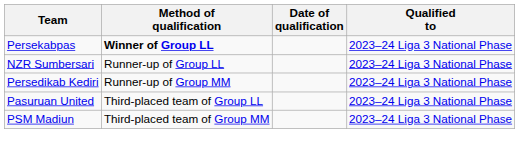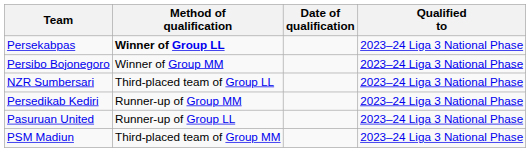 <table class="wikitable sortable" style="text-align: left;">
 <tr>
 <th>Team</th>
 <th>Method of <br> qualification</th>
 <th>Date of <br> qualification</th>
 <th>Qualified <br> to<br></th>
 </tr>
 <tr>
 <td><a href='#'>Persekabpas</a></td>
 <td {{Sort><strong>Winner of <a href='#'>Group LL</a></strong></td>
 <td></td>
 <td><a href='#'>2023–24 Liga 3 National Phase</a></td>
 </tr>
 <tr>
+<td><a href='#'>Persibo Bojonegoro</a></td>
+<td>Winner of <a href='#'>Group MM</a></td>
+<td></td>
+<td><a href='#'>2023–24 Liga 3 National Phase</a></td>
+</tr>
+<tr>
 <td><a href='#'>NZR Sumbersari</a></td>
-<td>Runner-up of <a href='#'>Group LL</a></td>
+<td>Third-placed team of <a href='#'>Group LL</a></td>
 <td></td>
 <td><a href='#'>2023–24 Liga 3 National Phase</a></td>
 </tr>
 <tr>
 <td><a href='#'>Persedikab Kediri</a></td>
 <td>Runner-up of <a href='#'>Group MM</a></td>
 <td></td>
 <td><a href='#'>2023–24 Liga 3 National Phase</a></td>
 </tr>
 <tr>
 <td><a href='#'>Pasuruan United</a></td>
-<td>Third-placed team of <a href='#'>Group LL</a></td>
+<td>Runner-up of <a href='#'>Group LL</a></td>
 <td></td>
 <td><a href='#'>2023–24 Liga 3 National Phase</a></td>
 </tr>
 <tr>
 <td><a href='#'>PSM Madiun</a></td>
 <td>Third-placed team of <a href='#'>Group MM</a></td>
 <td></td>
 <td><a href='#'>2023–24 Liga 3 National Phase</a></td>
 </tr>
 </table>
